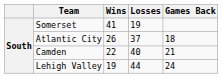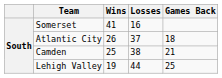 <table class="wikitable">
 <tr>
 <th></th>
 <th>Team</th>
 <th>Wins</th>
 <th>Losses</th>
 <th>Games Back</th>
 </tr>
 <tr>
 <th rowspan="4">South</th>
 <td>Somerset</td>
 <td>41</td>
-<td>19</td>
+<td>16</td>
 <td> </td>
 </tr>
 <tr>
 <td>Atlantic City</td>
 <td>26</td>
 <td>37</td>
 <td>18</td>
 </tr>
 <tr>
 <td>Camden</td>
-<td>22</td>
-<td>40</td>
+<td>25</td>
+<td>38</td>
 <td>21</td>
 </tr>
 <tr>
 <td>Lehigh Valley</td>
 <td>19</td>
 <td>44</td>
-<td>24</td>
+<td>25</td>
 </tr>
 </table>
